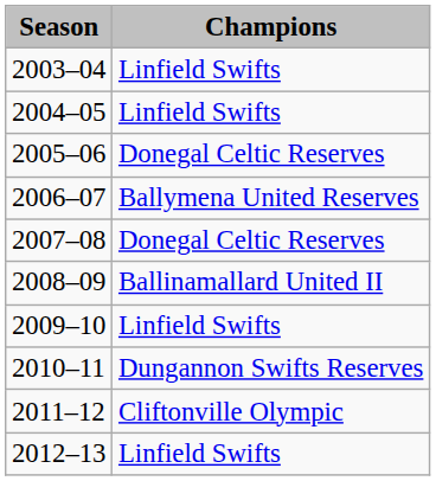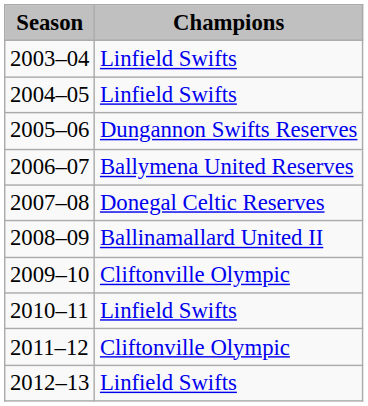 <table class="wikitable">
 <tr>
 <th style="background:silver;">Season</th>
 <th style="background:silver;">Champions</th>
 </tr>
 <tr>
 <td>2003–04</td>
 <td><a href='#'>Linfield Swifts</a></td>
 </tr>
 <tr>
 <td>2004–05</td>
 <td><a href='#'>Linfield Swifts</a></td>
 </tr>
 <tr>
 <td>2005–06</td>
-<td><a href='#'>Donegal Celtic Reserves</a></td>
+<td><a href='#'>Dungannon Swifts Reserves</a></td>
 </tr>
 <tr>
 <td>2006–07</td>
 <td><a href='#'>Ballymena United Reserves</a></td>
 </tr>
 <tr>
 <td>2007–08</td>
 <td><a href='#'>Donegal Celtic Reserves</a></td>
 </tr>
 <tr>
 <td>2008–09</td>
 <td><a href='#'>Ballinamallard United II</a></td>
 </tr>
 <tr>
 <td>2009–10</td>
-<td><a href='#'>Linfield Swifts</a></td>
+<td><a href='#'>Cliftonville Olympic</a></td>
 </tr>
 <tr>
 <td>2010–11</td>
-<td><a href='#'>Dungannon Swifts Reserves</a></td>
+<td><a href='#'>Linfield Swifts</a></td>
 </tr>
 <tr>
 <td>2011–12</td>
 <td><a href='#'>Cliftonville Olympic</a></td>
 </tr>
 <tr>
 <td>2012–13</td>
 <td><a href='#'>Linfield Swifts</a></td>
 </tr>
 </table>
